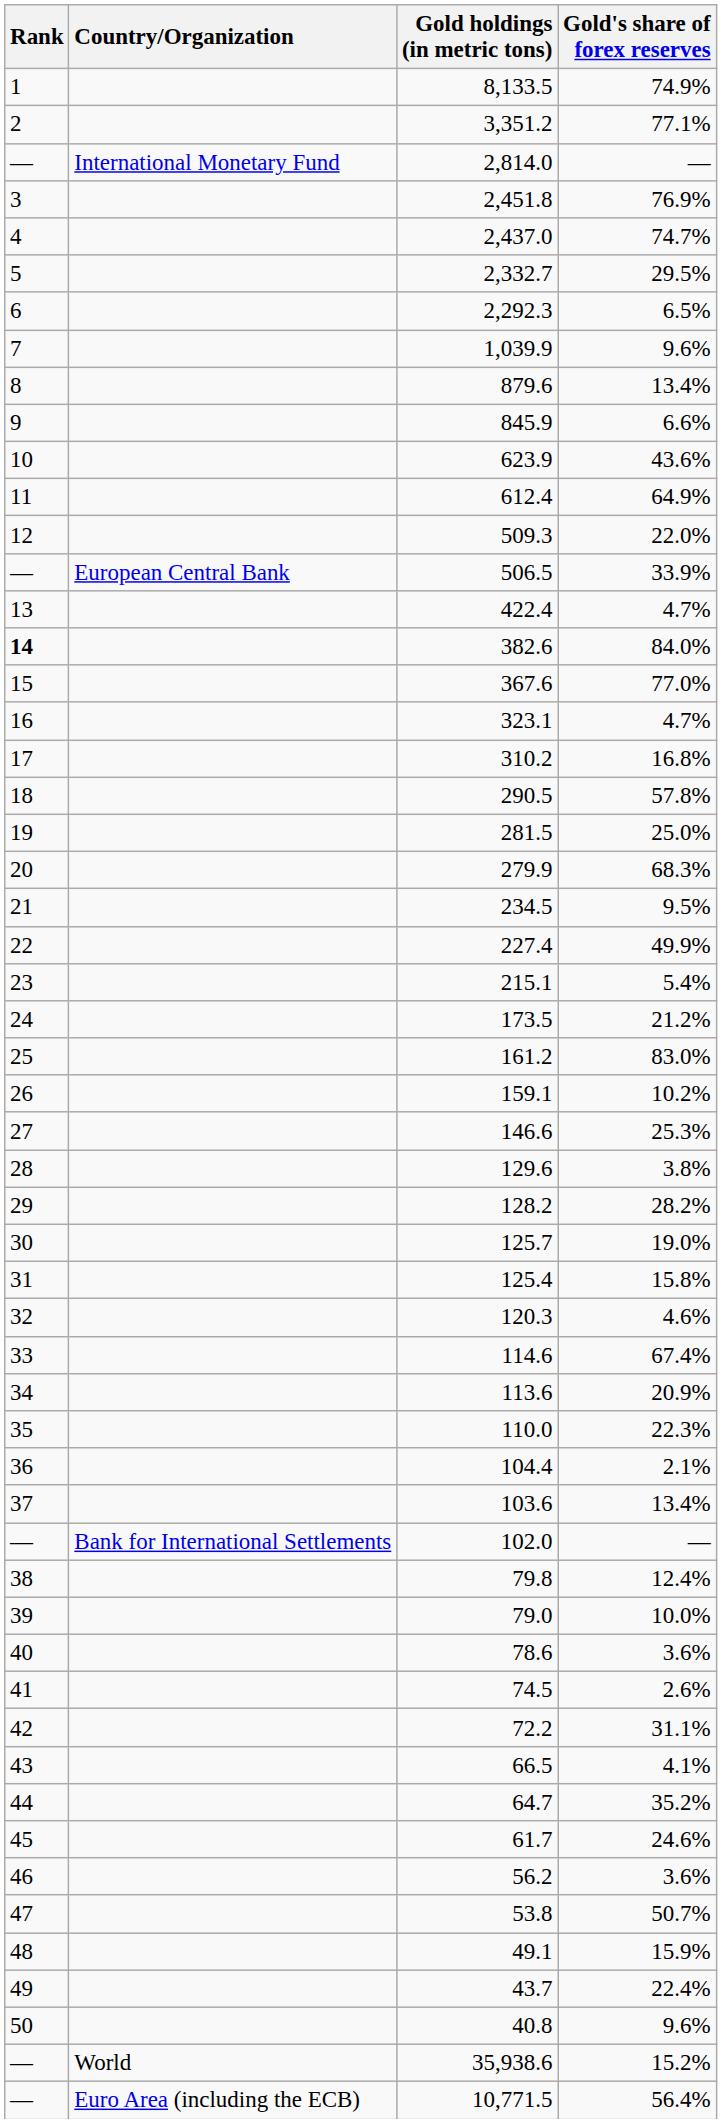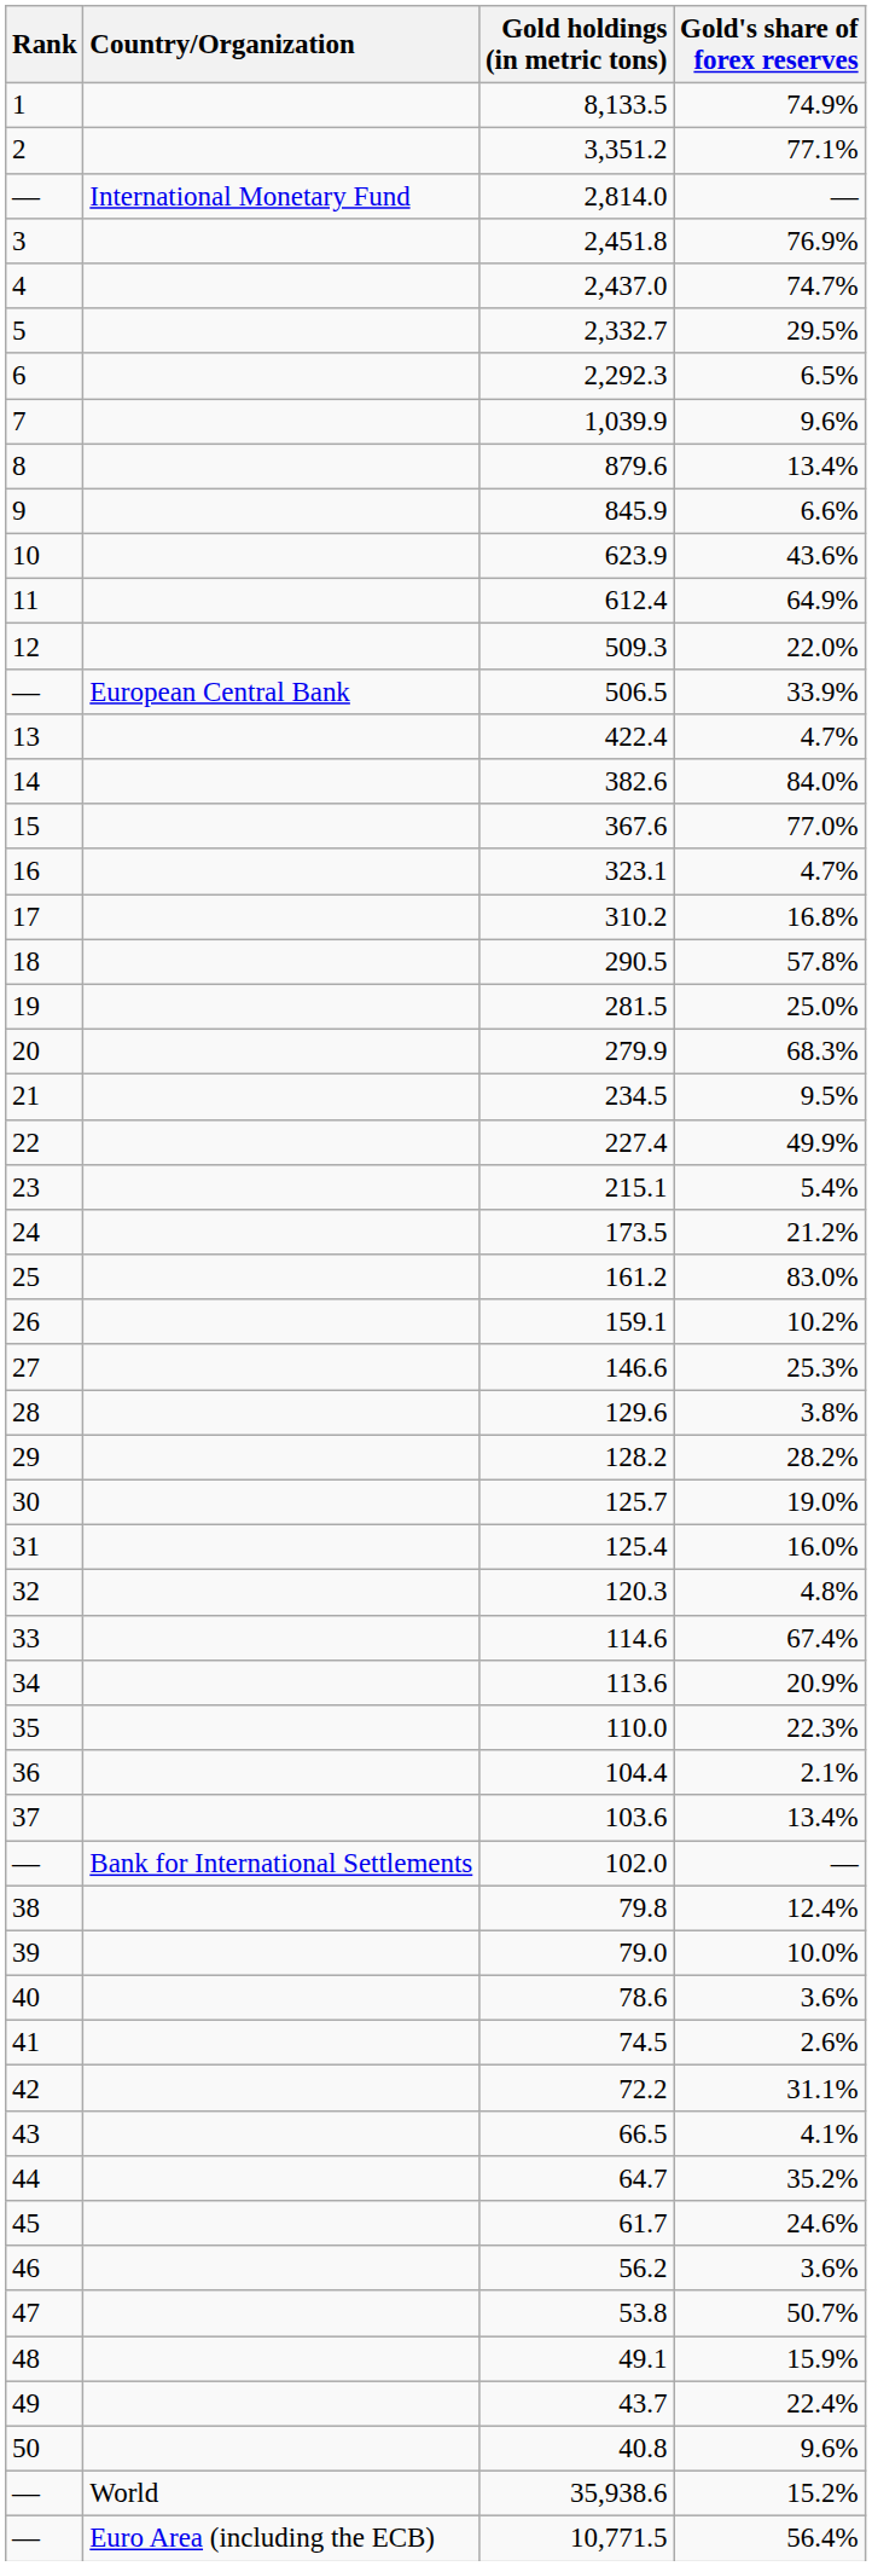 <table class="wikitable sortable" style="font-size:97%;">
 <tr>
 <th style="text-align:left" data-sort-type="number">Rank</th>
 <th style="text-align:left">Country/Organization</th>
 <th style="text-align:right" data-sort-type="number">Gold holdings<br>(in metric tons)</th>
 <th style="text-align:right" data-sort-type="number">Gold's share of<br><a href='#'>forex reserves</a></th>
 </tr>
 <tr ->
 <td>1</td>
 <td></td>
 <td align="right">8,133.5</td>
 <td align="right">74.9%</td>
 </tr>
 <tr>
 <td>2</td>
 <td></td>
 <td align="right">3,351.2</td>
 <td align="right">77.1%</td>
 </tr>
 <tr>
 <td>—</td>
 <td><a href='#'>International Monetary Fund</a></td>
 <td align="right">2,814.0</td>
 <td align="right">—</td>
 </tr>
 <tr>
 <td>3</td>
 <td></td>
 <td align="right">2,451.8</td>
 <td align="right">76.9%</td>
 </tr>
 <tr>
 <td>4</td>
 <td></td>
 <td align="right">2,437.0</td>
 <td align="right">74.7%</td>
 </tr>
 <tr>
 <td>5</td>
 <td></td>
 <td align="right">2,332.7</td>
 <td align="right">29.5%</td>
 </tr>
 <tr>
 <td>6</td>
 <td></td>
 <td align="right">2,292.3</td>
 <td align="right">6.5%</td>
 </tr>
 <tr>
 <td>7</td>
 <td></td>
 <td align="right">1,039.9</td>
 <td align="right">9.6%</td>
 </tr>
 <tr>
 <td>8</td>
 <td></td>
 <td align="right">879.6</td>
 <td align="right">13.4%</td>
 </tr>
 <tr>
 <td>9</td>
 <td></td>
 <td align="right">845.9</td>
 <td align="right">6.6%</td>
 </tr>
 <tr>
 <td>10</td>
 <td></td>
 <td align="right">623.9</td>
 <td align="right">43.6%</td>
 </tr>
 <tr>
 <td>11</td>
 <td></td>
 <td align="right">612.4</td>
 <td align="right">64.9%</td>
 </tr>
 <tr>
 <td>12</td>
 <td></td>
 <td align="right">509.3</td>
 <td align="right">22.0%</td>
 </tr>
 <tr>
 <td>—</td>
 <td> <a href='#'>European Central Bank</a></td>
 <td align="right">506.5</td>
 <td align="right">33.9%</td>
 </tr>
 <tr>
 <td>13</td>
 <td></td>
 <td align="right">422.4</td>
 <td align="right">4.7%</td>
 </tr>
 <tr>
-<td><strong>14</strong></td>
+<td>14</td>
 <td></td>
 <td align="right">382.6</td>
 <td align="right">84.0%</td>
 </tr>
 <tr>
 <td>15</td>
 <td></td>
 <td align="right">367.6</td>
 <td align="right">77.0%</td>
 </tr>
 <tr>
 <td>16</td>
 <td></td>
 <td align="right">323.1</td>
 <td align="right">4.7%</td>
 </tr>
 <tr>
 <td>17</td>
 <td></td>
 <td align="right">310.2</td>
 <td align="right">16.8%</td>
 </tr>
 <tr>
 <td>18</td>
 <td></td>
 <td align="right">290.5</td>
 <td align="right">57.8%</td>
 </tr>
 <tr>
 <td>19</td>
 <td></td>
 <td align="right">281.5</td>
 <td align="right">25.0%</td>
 </tr>
 <tr>
 <td>20</td>
 <td></td>
 <td align="right">279.9</td>
 <td align="right">68.3%</td>
 </tr>
 <tr>
 <td>21</td>
 <td></td>
 <td align="right">234.5</td>
 <td align="right">9.5%</td>
 </tr>
 <tr>
 <td>22</td>
 <td></td>
 <td align="right">227.4</td>
 <td align="right">49.9%</td>
 </tr>
 <tr>
 <td>23</td>
 <td></td>
 <td align="right">215.1</td>
 <td align="right">5.4%</td>
 </tr>
 <tr>
 <td>24</td>
 <td></td>
 <td align="right">173.5</td>
 <td align="right">21.2%</td>
 </tr>
 <tr>
 <td>25</td>
 <td></td>
 <td align="right">161.2</td>
 <td align="right">83.0%</td>
 </tr>
 <tr>
 <td>26</td>
 <td></td>
 <td align="right">159.1</td>
 <td align="right">10.2%</td>
 </tr>
 <tr>
 <td>27</td>
 <td></td>
 <td align="right">146.6</td>
 <td align="right">25.3%</td>
 </tr>
 <tr>
 <td>28</td>
 <td></td>
 <td align="right">129.6</td>
 <td align="right">3.8%</td>
 </tr>
 <tr>
 <td>29</td>
 <td></td>
 <td align="right">128.2</td>
 <td align="right">28.2%</td>
 </tr>
 <tr>
 <td>30</td>
 <td></td>
 <td align="right">125.7</td>
 <td align="right">19.0%</td>
 </tr>
 <tr>
 <td>31</td>
 <td></td>
 <td align="right">125.4</td>
-<td align="right">15.8%</td>
+<td align="right">16.0%</td>
 </tr>
 <tr>
 <td>32</td>
 <td></td>
 <td align="right">120.3</td>
-<td align="right">4.6%</td>
+<td align="right">4.8%</td>
 </tr>
 <tr>
 <td>33</td>
 <td></td>
 <td align="right">114.6</td>
 <td align="right">67.4%</td>
 </tr>
 <tr>
 <td>34</td>
 <td></td>
 <td align="right">113.6</td>
 <td align="right">20.9%</td>
 </tr>
 <tr>
 <td>35</td>
 <td></td>
 <td align="right">110.0</td>
 <td align="right">22.3%</td>
 </tr>
 <tr>
 <td>36</td>
 <td></td>
 <td align="right">104.4</td>
 <td align="right">2.1%</td>
 </tr>
 <tr>
 <td>37</td>
 <td></td>
 <td align="right">103.6</td>
 <td align="right">13.4%</td>
 </tr>
 <tr>
 <td>—</td>
 <td> <a href='#'>Bank for International Settlements</a></td>
 <td align="right">102.0</td>
 <td align="right">—</td>
 </tr>
 <tr>
 <td>38</td>
 <td></td>
 <td align="right">79.8</td>
 <td align="right">12.4%</td>
 </tr>
 <tr>
 <td>39</td>
 <td></td>
 <td align="right">79.0</td>
 <td align="right">10.0%</td>
 </tr>
 <tr>
 <td>40</td>
 <td></td>
 <td align="right">78.6</td>
 <td align="right">3.6%</td>
 </tr>
 <tr>
 <td>41</td>
 <td></td>
 <td align="right">74.5</td>
 <td align="right">2.6%</td>
 </tr>
 <tr>
 <td>42</td>
 <td></td>
 <td align="right">72.2</td>
 <td align="right">31.1%</td>
 </tr>
 <tr>
 <td>43</td>
 <td></td>
 <td align="right">66.5</td>
 <td align="right">4.1%</td>
 </tr>
 <tr>
 <td>44</td>
 <td></td>
 <td align="right">64.7</td>
 <td align="right">35.2%</td>
 </tr>
 <tr>
 <td>45</td>
 <td></td>
 <td align="right">61.7</td>
 <td align="right">24.6%</td>
 </tr>
 <tr>
 <td>46</td>
 <td></td>
 <td align="right">56.2</td>
 <td align="right">3.6%</td>
 </tr>
 <tr>
 <td>47</td>
 <td></td>
 <td align="right">53.8</td>
 <td align="right">50.7%</td>
 </tr>
 <tr>
 <td>48</td>
 <td></td>
 <td align="right">49.1</td>
 <td align="right">15.9%</td>
 </tr>
 <tr>
 <td>49</td>
 <td></td>
 <td align="right">43.7</td>
 <td align="right">22.4%</td>
 </tr>
 <tr>
 <td>50</td>
 <td></td>
 <td align="right">40.8</td>
 <td align="right">9.6%</td>
 </tr>
 <tr>
 <td>—</td>
 <td>World</td>
 <td align="right">35,938.6</td>
 <td align="right">15.2%</td>
 </tr>
 <tr>
 <td>—</td>
 <td><a href='#'>Euro Area</a> (including the ECB)</td>
 <td align="right">10,771.5</td>
 <td align="right">56.4%</td>
 </tr>
 <tr>
 </tr>
 </table>
